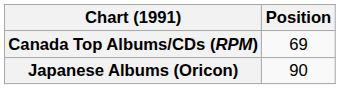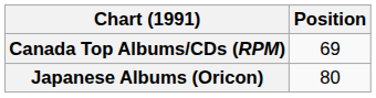 <table class="wikitable sortable plainrowheaders" style="text-align:center">
 <tr>
 <th scope="col">Chart (1991)</th>
 <th scope="col">Position</th>
 </tr>
 <tr>
 <th scope="row">Canada Top Albums/CDs (<em>RPM</em>)</th>
 <td>69</td>
 </tr>
 <tr>
 <th scope="row">Japanese Albums (Oricon)</th>
-<td>90</td>
+<td>80</td>
 </tr>
 </table>
